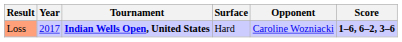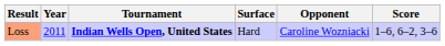 <table class="sortable wikitable">
 <tr>
 <th>Result</th>
 <th>Year</th>
 <th>Tournament</th>
 <th>Surface</th>
 <th>Opponent</th>
 <th class="unsortable">Score</th>
 </tr>
 <tr bgcolor=CCCCFF>
 <td bgcolor=FFA07A>Loss</td>
-<td><a href='#'>2017</a></td>
+<td><a href='#'>2011</a></td>
 <td><strong><a href='#'>Indian Wells Open</a>, United States</strong></td>
 <td>Hard</td>
 <td> <a href='#'>Caroline Wozniacki</a></td>
-<td><strong>1–6, 6–2, 3–6</strong></td>
+<td>1–6, 6–2, 3–6</td>
 </tr>
 </table>
